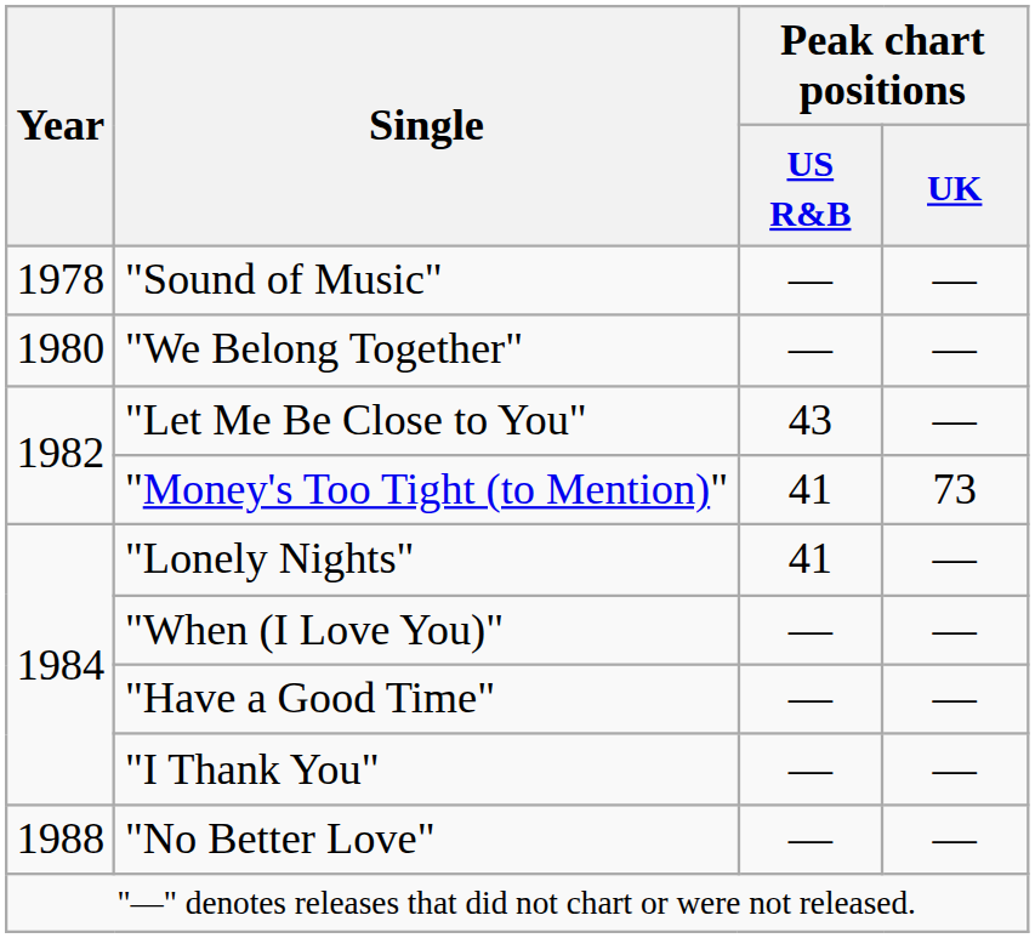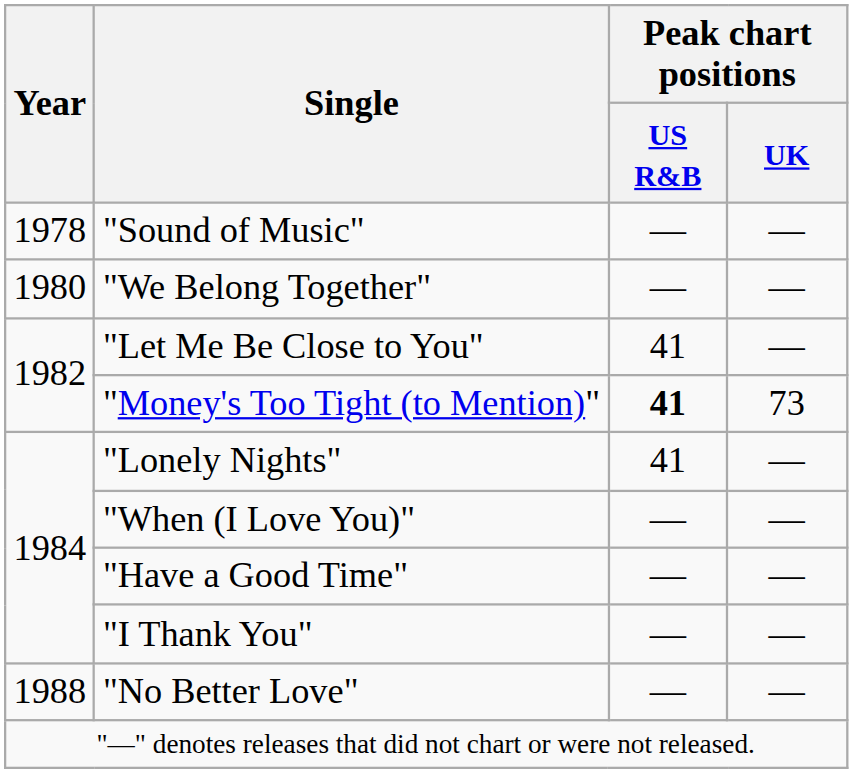 <table class="wikitable">
 <tr>
 <th scope="col" rowspan="2">Year</th>
 <th scope="col" rowspan="2">Single</th>
 <th scope="col" colspan="2">Peak chart positions</th>
 </tr>
 <tr>
 <th style="width:45px;"><small><a href='#'>US R&B</a></small><br></th>
 <th style="width:45px;"><small><a href='#'>UK</a></small><br></th>
 </tr>
 <tr>
 <td rowspan="1">1978</td>
 <td>"Sound of Music"</td>
 <td align=center>―</td>
 <td align=center>—</td>
 </tr>
 <tr>
 <td rowspan="1">1980</td>
 <td>"We Belong Together"</td>
 <td align=center>―</td>
 <td align=center>―</td>
 </tr>
 <tr>
 <td rowspan="2">1982</td>
 <td>"Let Me Be Close to You"</td>
-<td align=center>43</td>
+<td align=center>41</td>
 <td align=center>—</td>
 </tr>
 <tr>
 <td>"<a href='#'>Money's Too Tight (to Mention)</a>"</td>
-<td align=center>41</td>
+<td align=center><strong>41</strong></td>
 <td align=center>73</td>
 </tr>
 <tr>
 <td rowspan="4">1984</td>
 <td>"Lonely Nights"</td>
 <td align=center>41</td>
 <td align=center>—</td>
 </tr>
 <tr>
 <td>"When (I Love You)"</td>
 <td align=center>―</td>
 <td align=center>—</td>
 </tr>
 <tr>
 <td>"Have a Good Time"</td>
 <td align=center>—</td>
 <td align=center>—</td>
 </tr>
 <tr>
 <td>"I Thank You"</td>
 <td align=center>―</td>
 <td align=center>―</td>
 </tr>
 <tr>
 <td rowspan="1">1988</td>
 <td>"No Better Love"</td>
 <td align=center>—</td>
 <td align=center>―</td>
 </tr>
 <tr>
 <td colspan="6" style="text-align:center; font-size:9pt;">"—" denotes releases that did not chart or were not released.</td>
 </tr>
 </table>
